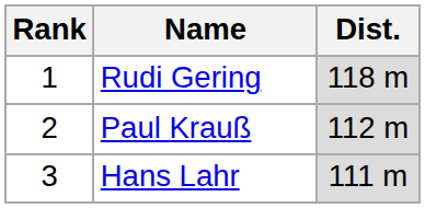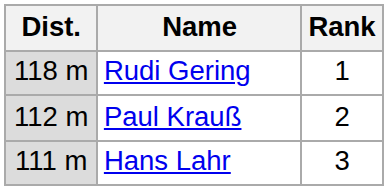 <table class="wikitable sortable" style="background:#fff; font-size:86%; width:15%; line-height:16px; border:grey solid 1px; border-collapse:collapse;">
 <tr>
+<th width="45">Dist.</th>
+<th width="125">Name</th>
 <th width="30">Rank</th>
-<th width="125">Name</th>
-<th width="45">Dist.</th>
 </tr>
 <tr>
+<td align=center bgcolor=#DCDCDC>118 m</td>
+<td> <a href='#'>Rudi Gering</a></td>
 <td align=center>1</td>
-<td> <a href='#'>Rudi Gering</a></td>
-<td align=center bgcolor=#DCDCDC>118 m</td>
 </tr>
 <tr>
+<td align=center bgcolor=#DCDCDC>112 m</td>
+<td> <a href='#'>Paul Krauß</a></td>
 <td align=center>2</td>
-<td> <a href='#'>Paul Krauß</a></td>
-<td align=center bgcolor=#DCDCDC>112 m</td>
 </tr>
 <tr>
+<td align=center bgcolor=#DCDCDC>111 m</td>
+<td> <a href='#'>Hans Lahr</a></td>
 <td align=center>3</td>
-<td> <a href='#'>Hans Lahr</a></td>
-<td align=center bgcolor=#DCDCDC>111 m</td>
 </tr>
 </table>
